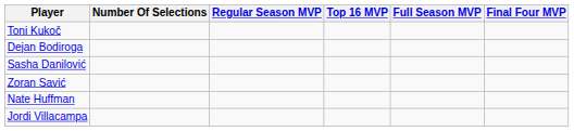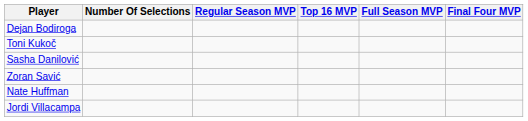 <table | class="wikitable sortable">
 <tr>
 <th>Player</th>
 <th>Number Of Selections</th>
 <th><a href='#'>Regular Season MVP</a></th>
 <th><a href='#'>Top 16 MVP</a></th>
 <th><a href='#'>Full Season MVP</a></th>
 <th><a href='#'>Final Four MVP</a></th>
 </tr>
 <tr>
-<td>  <a href='#'>Toni Kukoč</a></td>
+<td> <a href='#'>Dejan Bodiroga</a></td>
 <td></td>
 <td></td>
 <td></td>
 <td></td>
 <td></td>
 </tr>
 <tr>
-<td> <a href='#'>Dejan Bodiroga</a></td>
+<td>  <a href='#'>Toni Kukoč</a></td>
 <td></td>
 <td></td>
 <td></td>
 <td></td>
 <td></td>
 </tr>
 <tr>
 <td>  <a href='#'>Sasha Danilović</a></td>
 <td></td>
 <td></td>
 <td></td>
 <td></td>
 <td></td>
 </tr>
 <tr>
 <td>  <a href='#'>Zoran Savić</a></td>
 <td></td>
 <td></td>
 <td></td>
 <td></td>
 <td></td>
 </tr>
 <tr>
 <td> <a href='#'>Nate Huffman</a></td>
 <td></td>
 <td></td>
 <td></td>
 <td></td>
 <td></td>
 </tr>
 <tr>
 <td> <a href='#'>Jordi Villacampa</a></td>
 <td></td>
 <td></td>
 <td></td>
 <td></td>
 <td></td>
 </tr>
 </table>
